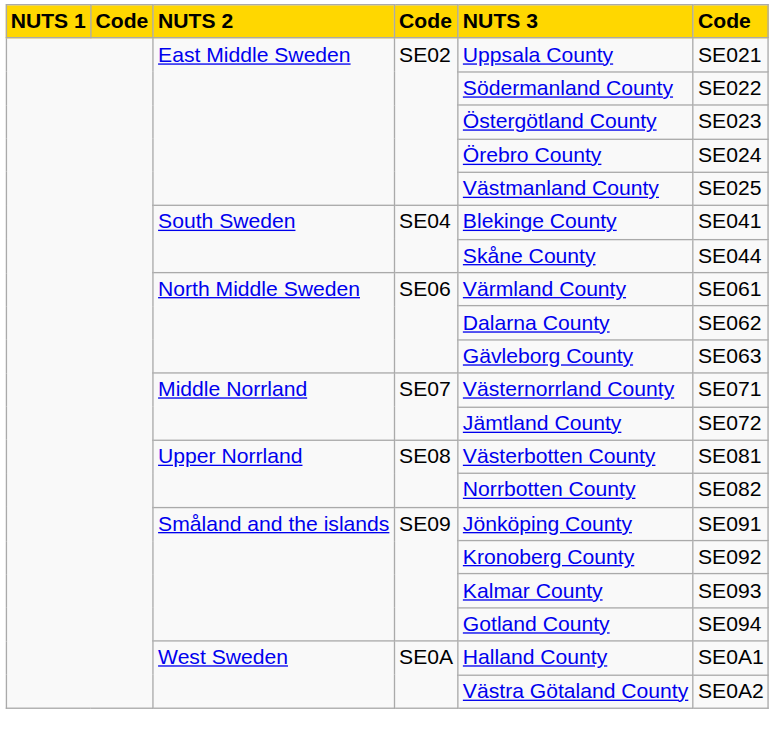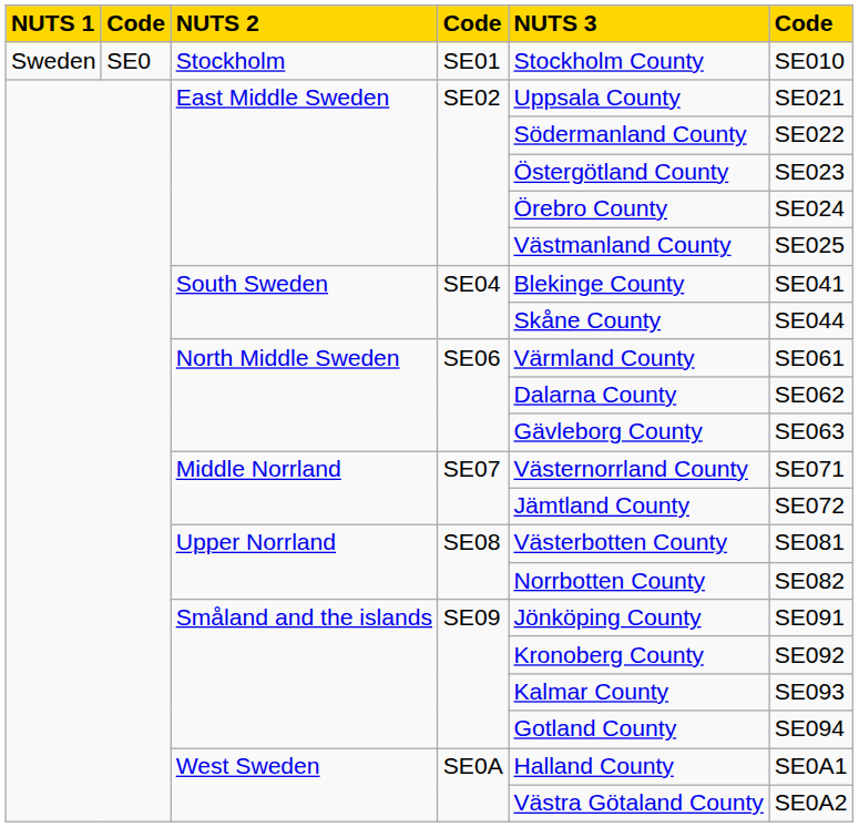 <table class="wikitable" style="margin:1em auto;">
 <tr>
 <th style="background-color:#ffd700;text-align:left;">NUTS 1</th>
 <th style="background-color:#ffd700;text-align:left;">Code</th>
 <th style="background-color:#ffd700;text-align:left;">NUTS 2</th>
 <th style="background-color:#ffd700;text-align:left;">Code</th>
 <th style="background-color:#ffd700;text-align:left;">NUTS 3</th>
 <th style="background-color:#ffd700;text-align:left;">Code</th>
+</tr>
+<tr valign=top>
+<td>Sweden</td>
+<td>SE0</td>
+<td><a href='#'>Stockholm</a></td>
+<td>SE01</td>
+<td><a href='#'>Stockholm County</a></td>
+<td>SE010</td>
 </tr>
 <tr valign=top>
 <td colspan=2 rowspan=20></td>
 <td rowspan=5><a href='#'>East Middle Sweden</a></td>
 <td rowspan=5>SE02</td>
 <td><a href='#'>Uppsala County</a></td>
 <td>SE021</td>
 </tr>
 <tr>
 <td><a href='#'>Södermanland County</a></td>
 <td>SE022</td>
 </tr>
 <tr>
 <td><a href='#'>Östergötland County</a></td>
 <td>SE023</td>
 </tr>
 <tr>
 <td><a href='#'>Örebro County</a></td>
 <td>SE024</td>
 </tr>
 <tr>
 <td><a href='#'>Västmanland County</a></td>
 <td>SE025</td>
 </tr>
 <tr valign=top>
 <td rowspan=2><a href='#'>South Sweden</a></td>
 <td rowspan=2>SE04</td>
 <td><a href='#'>Blekinge County</a></td>
 <td>SE041</td>
 </tr>
 <tr>
 <td><a href='#'>Skåne County</a></td>
 <td>SE044</td>
 </tr>
 <tr valign=top>
 <td rowspan=3><a href='#'>North Middle Sweden</a></td>
 <td rowspan=3>SE06</td>
 <td><a href='#'>Värmland County</a></td>
 <td>SE061</td>
 </tr>
 <tr>
 <td><a href='#'>Dalarna County</a></td>
 <td>SE062</td>
 </tr>
 <tr>
 <td><a href='#'>Gävleborg County</a></td>
 <td>SE063</td>
 </tr>
 <tr valign=top>
 <td rowspan=2><a href='#'>Middle Norrland</a></td>
 <td rowspan=2>SE07</td>
 <td><a href='#'>Västernorrland County</a></td>
 <td>SE071</td>
 </tr>
 <tr>
 <td><a href='#'>Jämtland County</a></td>
 <td>SE072</td>
 </tr>
 <tr valign=top>
 <td rowspan=2><a href='#'>Upper Norrland</a></td>
 <td rowspan=2>SE08</td>
 <td><a href='#'>Västerbotten County</a></td>
 <td>SE081</td>
 </tr>
 <tr>
 <td><a href='#'>Norrbotten County</a></td>
 <td>SE082</td>
 </tr>
 <tr valign=top>
 <td rowspan=4><a href='#'>Småland and the islands</a></td>
 <td rowspan=4>SE09</td>
 <td><a href='#'>Jönköping County</a></td>
 <td>SE091</td>
 </tr>
 <tr>
 <td><a href='#'>Kronoberg County</a></td>
 <td>SE092</td>
 </tr>
 <tr>
 <td><a href='#'>Kalmar County</a></td>
 <td>SE093</td>
 </tr>
 <tr>
 <td><a href='#'>Gotland County</a></td>
 <td>SE094</td>
 </tr>
 <tr valign=top>
 <td rowspan=2><a href='#'>West Sweden</a></td>
 <td rowspan=2>SE0A</td>
 <td><a href='#'>Halland County</a></td>
 <td>SE0A1</td>
 </tr>
 <tr>
 <td><a href='#'>Västra Götaland County</a></td>
 <td>SE0A2</td>
 </tr>
 </table>
